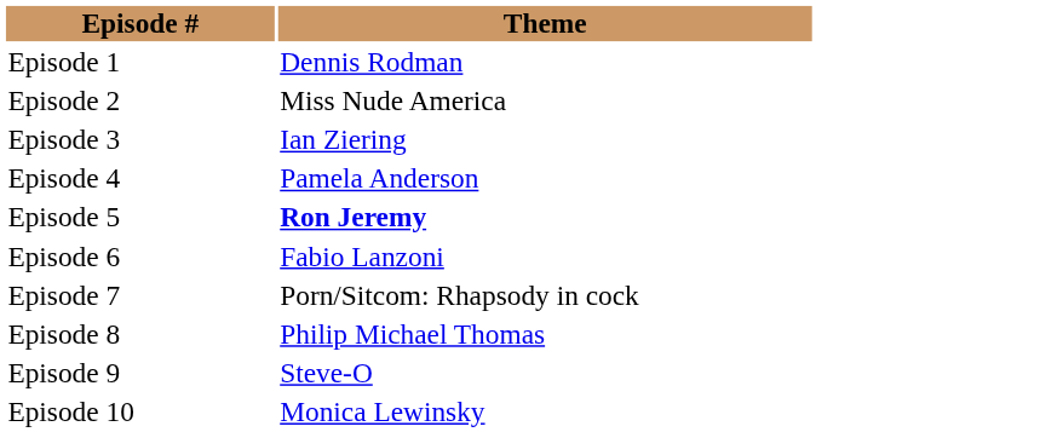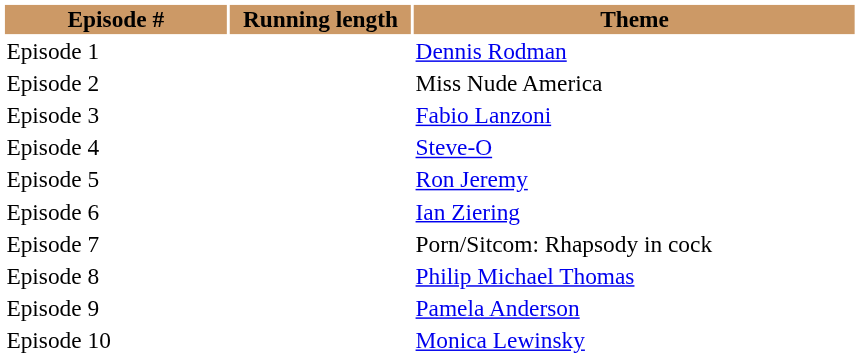 <table class="toccolours">
 <tr>
 <th bgcolor=#cc9966>Episode #</th>
+<th bgcolor=#cc9966>  Running length  </th>
 <th bgcolor=#cc9966>Theme</th>
 </tr>
 <tr>
 <td style="width:150px">Episode 1</td>
+<td></td>
 <td style="width:300px"><a href='#'>Dennis Rodman</a></td>
 </tr>
 <tr>
 <td>Episode 2</td>
+<td></td>
 <td>Miss Nude America</td>
 </tr>
 <tr>
 <td>Episode 3</td>
+<td></td>
+<td><a href='#'>Fabio Lanzoni</a></td>
+</tr>
+<tr>
+<td>Episode 4</td>
+<td></td>
+<td><a href='#'>Steve-O</a></td>
+</tr>
+<tr>
+<td>Episode 5</td>
+<td></td>
+<td><a href='#'>Ron Jeremy</a></td>
+</tr>
+<tr>
+<td>Episode 6</td>
+<td></td>
 <td><a href='#'>Ian Ziering</a></td>
 </tr>
 <tr>
-<td>Episode 4</td>
-<td><a href='#'>Pamela Anderson</a></td>
-</tr>
-<tr>
-<td>Episode 5</td>
-<td><strong><a href='#'>Ron Jeremy</a></strong></td>
-</tr>
-<tr>
-<td>Episode 6</td>
-<td><a href='#'>Fabio Lanzoni</a></td>
-</tr>
-<tr>
 <td>Episode 7</td>
+<td></td>
 <td>Porn/Sitcom: Rhapsody in cock</td>
 </tr>
 <tr>
 <td>Episode 8</td>
+<td></td>
 <td><a href='#'>Philip Michael Thomas</a></td>
 </tr>
 <tr>
 <td>Episode 9</td>
-<td><a href='#'>Steve-O</a></td>
+<td></td>
+<td><a href='#'>Pamela Anderson</a></td>
 </tr>
 <tr>
 <td>Episode 10</td>
+<td></td>
 <td><a href='#'>Monica Lewinsky</a></td>
 </tr>
 </table>
